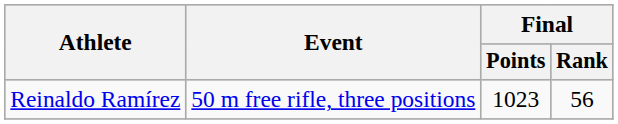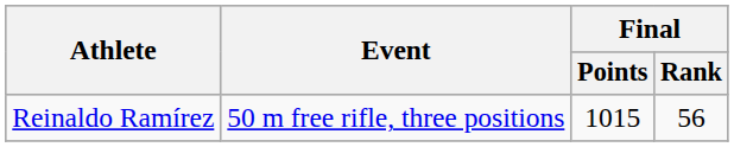 <table class="wikitable" style="font-size:90%">
 <tr>
 <th rowspan="2">Athlete</th>
 <th rowspan="2">Event</th>
 <th colspan=2>Final</th>
 </tr>
 <tr style="font-size:95%">
 <th>Points</th>
 <th>Rank</th>
 </tr>
 <tr align=center>
 <td align=left><a href='#'>Reinaldo Ramírez</a></td>
 <td align=left><a href='#'>50 m free rifle, three positions</a></td>
-<td>1023</td>
+<td>1015</td>
 <td>56</td>
 </tr>
 </table>
